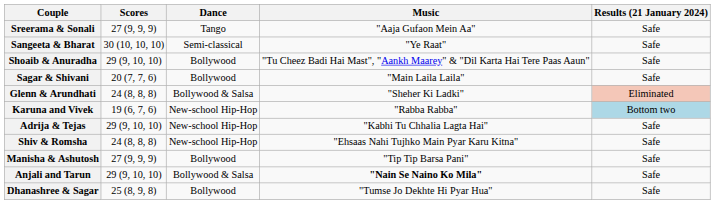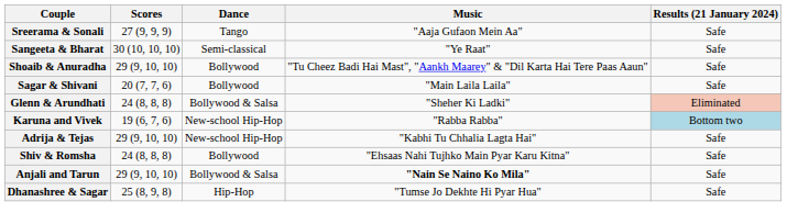 <table class="wikitable plainrowheaders sortable" style="text-align:center;">
 <tr>
 <th class="sortable" scope="col" style="text-align:center">Couple</th>
 <th scope="col">Scores</th>
 <th class="unsortable" scope="col">Dance</th>
 <th scope="col" class="unsortable">Music</th>
 <th scope="col" class="unsortable">Results (21 January 2024)</th>
 </tr>
 <tr>
 <th>Sreerama & Sonali</th>
 <td>27 (9, 9, 9)</td>
 <td>Tango</td>
 <td>"Aaja Gufaon Mein Aa"</td>
 <td>Safe</td>
 </tr>
 <tr>
 <th>Sangeeta & Bharat</th>
 <td>30 (10, 10, 10)</td>
 <td>Semi-classical</td>
 <td>"Ye Raat"</td>
 <td>Safe</td>
 </tr>
 <tr>
 <th>Shoaib & Anuradha</th>
 <td>29 (9, 10, 10)</td>
 <td>Bollywood</td>
 <td>"Tu Cheez Badi Hai Mast", "<a href='#'>Aankh Maarey</a>" & "Dil Karta Hai Tere Paas Aaun"</td>
 <td>Safe</td>
 </tr>
 <tr>
 <th>Sagar & Shivani</th>
 <td>20 (7, 7, 6)</td>
 <td>Bollywood</td>
 <td>"Main Laila Laila"</td>
 <td>Safe</td>
 </tr>
 <tr>
 <th>Glenn & Arundhati</th>
 <td>24 (8, 8, 8)</td>
 <td>Bollywood & Salsa</td>
 <td>"Sheher Ki Ladki"</td>
 <td bgcolor = #f4c7b8>Eliminated</td>
 </tr>
 <tr>
 <th>Karuna and Vivek</th>
 <td>19 (6, 7, 6)</td>
 <td>New-school Hip-Hop</td>
 <td>"Rabba Rabba"</td>
 <td bgcolor=lightblue>Bottom two</td>
 </tr>
 <tr>
 <th>Adrija & Tejas</th>
 <td>29 (9, 10, 10)</td>
 <td>New-school Hip-Hop</td>
 <td>"Kabhi Tu Chhalia Lagta Hai"</td>
 <td>Safe</td>
 </tr>
 <tr>
 <th>Shiv & Romsha</th>
 <td>24 (8, 8, 8)</td>
-<td>New-school Hip-Hop</td>
+<td>Bollywood</td>
 <td>"Ehsaas Nahi Tujhko Main Pyar Karu Kitna"</td>
-<td>Safe</td>
-</tr>
-<tr>
-<th>Manisha & Ashutosh</th>
-<td>27 (9, 9, 9)</td>
-<td>Bollywood</td>
-<td>"Tip Tip Barsa Pani"</td>
 <td>Safe</td>
 </tr>
 <tr>
 <th>Anjali and Tarun</th>
 <td>29 (9, 10, 10)</td>
 <td>Bollywood & Salsa</td>
 <td><strong>"Nain Se Naino Ko Mila"</strong></td>
 <td>Safe</td>
 </tr>
 <tr>
 <th>Dhanashree & Sagar</th>
 <td>25 (8, 9, 8)</td>
-<td>Bollywood</td>
+<td>Hip-Hop</td>
 <td>"Tumse Jo Dekhte Hi Pyar Hua"</td>
 <td>Safe</td>
 </tr>
 </table>
